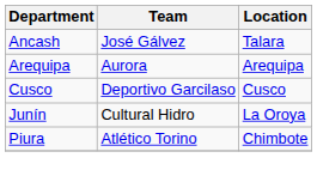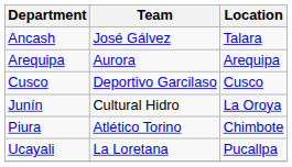 <table class="wikitable">
 <tr>
 <th>Department</th>
 <th>Team</th>
 <th>Location</th>
 </tr>
 <tr>
 <td><a href='#'>Ancash</a></td>
 <td><a href='#'>José Gálvez</a></td>
 <td><a href='#'>Talara</a></td>
 </tr>
 <tr>
 <td><a href='#'>Arequipa</a></td>
 <td><a href='#'>Aurora</a></td>
 <td><a href='#'>Arequipa</a></td>
 </tr>
 <tr>
 <td><a href='#'>Cusco</a></td>
 <td><a href='#'>Deportivo Garcilaso</a></td>
 <td><a href='#'>Cusco</a></td>
 </tr>
 <tr>
 <td><a href='#'>Junín</a></td>
 <td>Cultural Hidro</td>
 <td><a href='#'>La Oroya</a></td>
 </tr>
 <tr>
 <td><a href='#'>Piura</a></td>
 <td><a href='#'>Atlético Torino</a></td>
 <td><a href='#'>Chimbote</a></td>
 </tr>
 <tr>
+<td><a href='#'>Ucayali</a></td>
+<td><a href='#'>La Loretana</a></td>
+<td><a href='#'>Pucallpa</a></td>
+</tr>
+<tr>
 </tr>
 </table>
